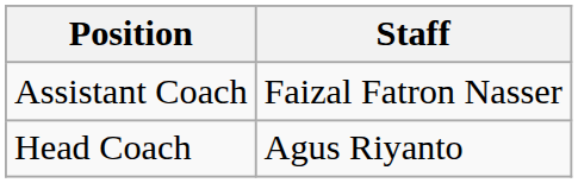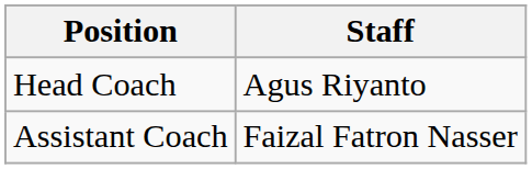 <table class="wikitable">
 <tr>
 <th>Position</th>
 <th>Staff</th>
 </tr>
 <tr>
+<td>Head Coach</td>
+<td> Agus Riyanto</td>
+</tr>
+<tr>
 <td>Assistant Coach</td>
 <td> Faizal Fatron Nasser</td>
 </tr>
-<tr>
-<td>Head Coach</td>
-<td> Agus Riyanto</td>
-</tr>
 </table>
